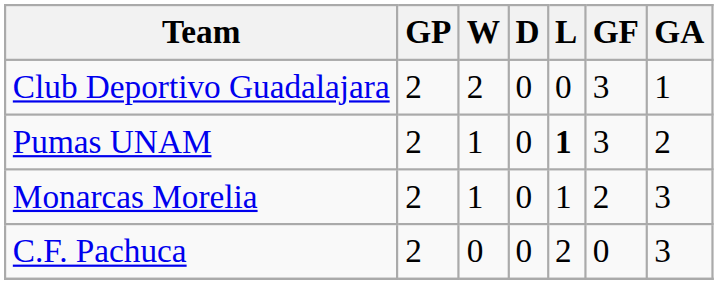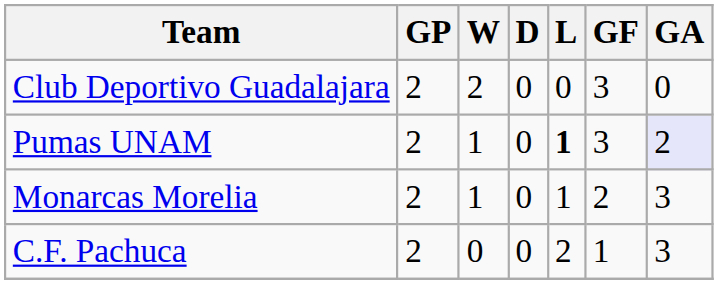 <table class="wikitable" style="text-align: left; font-size:95%;">
 <tr>
 <th>Team</th>
 <th>GP</th>
 <th>W</th>
 <th>D</th>
 <th>L</th>
 <th>GF</th>
 <th>GA</th>
 </tr>
 <tr>
 <td><a href='#'>Club Deportivo Guadalajara</a></td>
 <td>2</td>
 <td>2</td>
 <td>0</td>
 <td>0</td>
 <td>3</td>
-<td>1</td>
+<td>0</td>
 </tr>
 <tr>
 <td><a href='#'>Pumas UNAM</a></td>
 <td>2</td>
 <td>1</td>
 <td>0</td>
 <td><strong>1</strong></td>
 <td>3</td>
-<td>2</td>
+<td style="background: lavender;">2</td>
 </tr>
 <tr>
 <td><a href='#'>Monarcas Morelia</a></td>
 <td>2</td>
 <td>1</td>
 <td>0</td>
 <td>1</td>
 <td>2</td>
 <td>3</td>
 </tr>
 <tr>
 <td><a href='#'>C.F. Pachuca</a></td>
 <td>2</td>
 <td>0</td>
 <td>0</td>
 <td>2</td>
-<td>0</td>
+<td>1</td>
 <td>3</td>
 </tr>
 <tr>
 </tr>
 </table>
